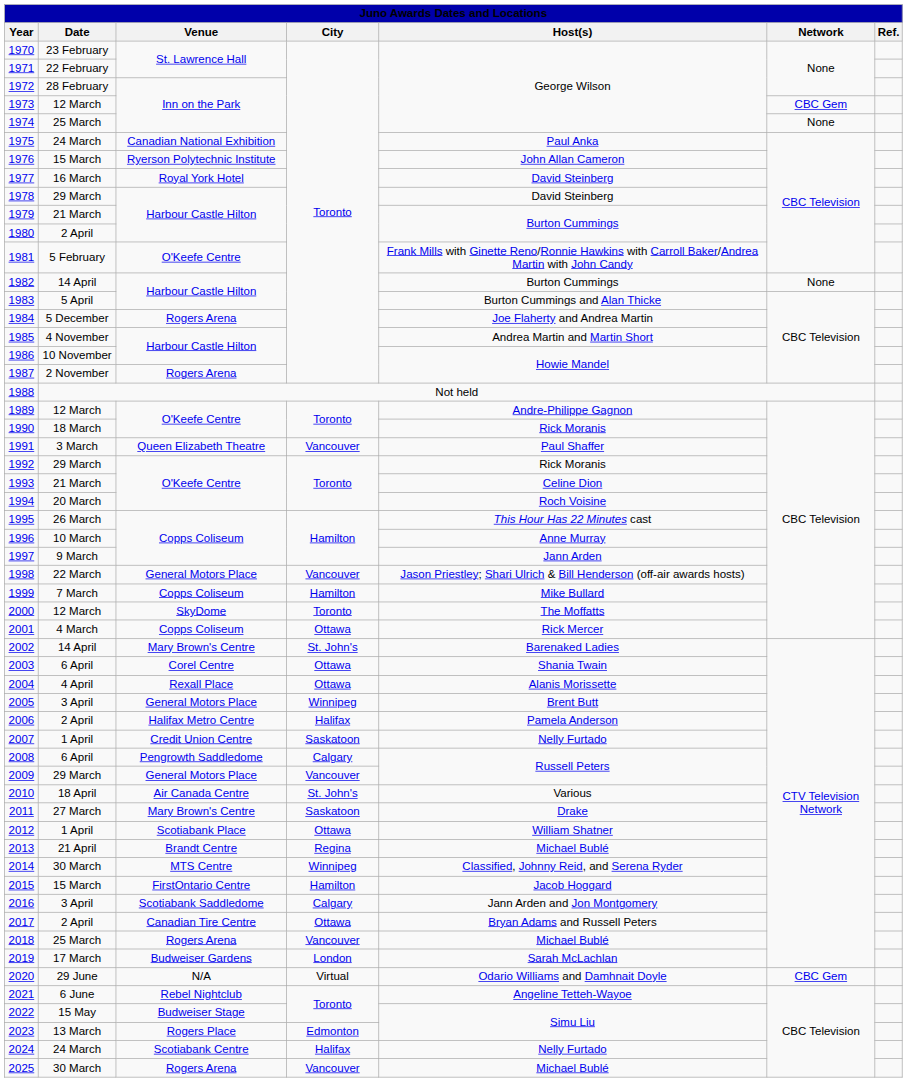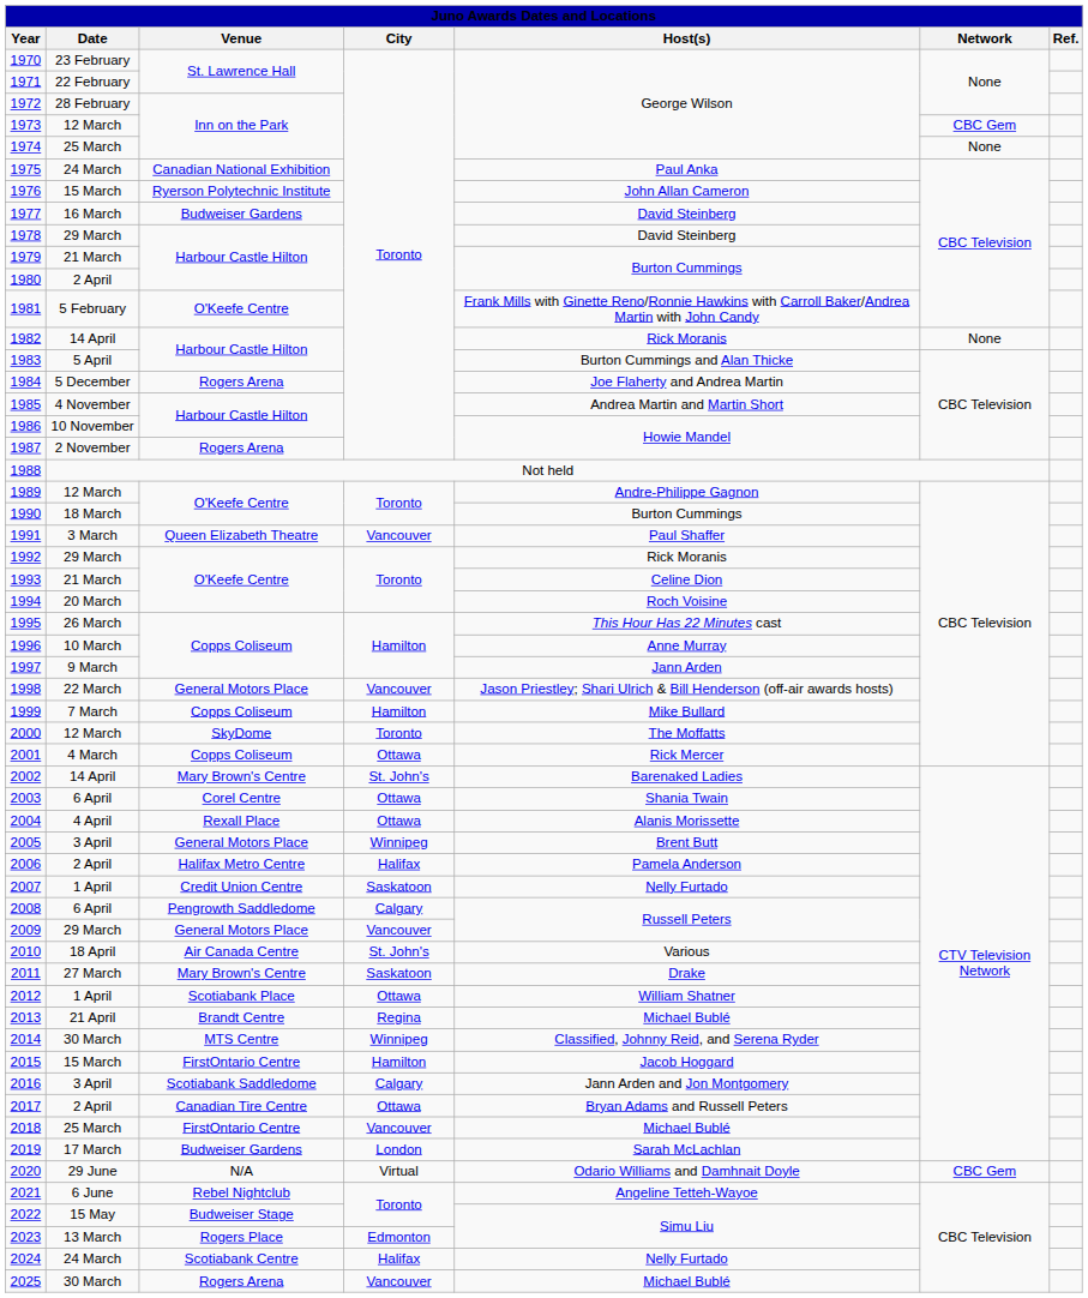 <table class="wikitable sortable plainrowheaders" style="text-align:center">
 <tr>
 <td colspan="8" bgcolor="#0000aa" align="center"><span><strong>Juno Awards Dates and Locations</strong></span></td>
 </tr>
 <tr>
 <th width=40>Year</th>
 <th width=100>Date</th>
 <th width="230">Venue</th>
 <th width="120">City</th>
 <th>Host(s)</th>
 <th>Network</th>
 <th>Ref.</th>
 </tr>
 <tr>
 <td><a href='#'>1970</a></td>
 <td>23 February</td>
 <td rowspan="2"><a href='#'>St. Lawrence Hall</a></td>
 <td rowspan="18"><a href='#'>Toronto</a></td>
 <td rowspan="5">George Wilson</td>
 <td rowspan="3">None</td>
 <td></td>
 </tr>
 <tr>
 <td><a href='#'>1971</a></td>
 <td>22 February</td>
 <td></td>
 </tr>
 <tr>
 <td><a href='#'>1972</a></td>
 <td>28 February</td>
 <td rowspan="3"><a href='#'>Inn on the Park</a></td>
 <td></td>
 </tr>
 <tr>
 <td><a href='#'>1973</a></td>
 <td>12 March</td>
 <td><a href='#'>CBC Gem</a></td>
 <td></td>
 </tr>
 <tr>
 <td><a href='#'>1974</a></td>
 <td>25 March</td>
 <td>None</td>
 <td></td>
 </tr>
 <tr>
 <td><a href='#'>1975</a></td>
 <td>24 March</td>
 <td><a href='#'>Canadian National Exhibition</a></td>
 <td><a href='#'>Paul Anka</a></td>
 <td rowspan="7"><a href='#'>CBC Television</a></td>
 <td></td>
 </tr>
 <tr>
 <td><a href='#'>1976</a></td>
 <td>15 March</td>
 <td><a href='#'>Ryerson Polytechnic Institute</a></td>
 <td><a href='#'>John Allan Cameron</a></td>
 <td></td>
 </tr>
 <tr>
 <td><a href='#'>1977</a></td>
 <td>16 March</td>
-<td><a href='#'>Royal York Hotel</a></td>
+<td><a href='#'>Budweiser Gardens</a></td>
 <td><a href='#'>David Steinberg</a></td>
 <td></td>
 </tr>
 <tr>
 <td><a href='#'>1978</a></td>
 <td>29 March</td>
 <td rowspan="3"><a href='#'>Harbour Castle Hilton</a></td>
 <td>David Steinberg</td>
 <td></td>
 </tr>
 <tr>
 <td><a href='#'>1979</a></td>
 <td>21 March</td>
 <td rowspan="2"><a href='#'>Burton Cummings</a></td>
 <td></td>
 </tr>
 <tr>
 <td><a href='#'>1980</a></td>
 <td>2 April</td>
 <td></td>
 </tr>
 <tr>
 <td><a href='#'>1981</a></td>
 <td>5 February</td>
 <td><a href='#'>O'Keefe Centre</a></td>
 <td><a href='#'>Frank Mills</a> with <a href='#'>Ginette Reno</a>/<a href='#'>Ronnie Hawkins</a> with <a href='#'>Carroll Baker</a>/<a href='#'>Andrea Martin</a> with <a href='#'>John Candy</a></td>
 <td></td>
 </tr>
 <tr>
 <td><a href='#'>1982</a></td>
 <td>14 April</td>
 <td rowspan="2"><a href='#'>Harbour Castle Hilton</a></td>
-<td>Burton Cummings</td>
+<td><a href='#'>Rick Moranis</a></td>
 <td>None</td>
 <td></td>
 </tr>
 <tr>
 <td><a href='#'>1983</a></td>
 <td>5 April</td>
 <td>Burton Cummings and <a href='#'>Alan Thicke</a></td>
 <td rowspan="5">CBC Television</td>
 <td></td>
 </tr>
 <tr>
 <td><a href='#'>1984</a></td>
 <td>5 December</td>
 <td><a href='#'>Rogers Arena</a></td>
 <td><a href='#'>Joe Flaherty</a> and Andrea Martin</td>
 <td></td>
 </tr>
 <tr>
 <td><a href='#'>1985</a></td>
 <td>4 November</td>
 <td rowspan="2"><a href='#'>Harbour Castle Hilton</a></td>
 <td>Andrea Martin and <a href='#'>Martin Short</a></td>
 <td></td>
 </tr>
 <tr>
 <td><a href='#'>1986</a></td>
 <td>10 November</td>
 <td rowspan="2"><a href='#'>Howie Mandel</a></td>
 <td></td>
 </tr>
 <tr>
 <td><a href='#'>1987</a></td>
 <td>2 November</td>
 <td><a href='#'>Rogers Arena</a></td>
 <td></td>
 </tr>
 <tr>
 <td><a href='#'>1988</a></td>
 <td colspan=5 align=center>Not held</td>
 <td></td>
 </tr>
 <tr>
 <td><a href='#'>1989</a></td>
 <td>12 March</td>
 <td rowspan="2"><a href='#'>O'Keefe Centre</a></td>
 <td rowspan="2"><a href='#'>Toronto</a></td>
 <td><a href='#'>Andre-Philippe Gagnon</a></td>
 <td rowspan="13">CBC Television</td>
 <td></td>
 </tr>
 <tr>
 <td><a href='#'>1990</a></td>
 <td>18 March</td>
-<td><a href='#'>Rick Moranis</a></td>
+<td>Burton Cummings</td>
 <td></td>
 </tr>
 <tr>
 <td><a href='#'>1991</a></td>
 <td>3 March</td>
 <td><a href='#'>Queen Elizabeth Theatre</a></td>
 <td><a href='#'>Vancouver</a></td>
 <td><a href='#'>Paul Shaffer</a></td>
 <td></td>
 </tr>
 <tr>
 <td><a href='#'>1992</a></td>
 <td>29 March</td>
 <td rowspan="3"><a href='#'>O'Keefe Centre</a></td>
 <td rowspan="3"><a href='#'>Toronto</a></td>
 <td>Rick Moranis</td>
 <td></td>
 </tr>
 <tr>
 <td><a href='#'>1993</a></td>
 <td>21 March</td>
 <td><a href='#'>Celine Dion</a></td>
 <td></td>
 </tr>
 <tr>
 <td><a href='#'>1994</a></td>
 <td>20 March</td>
 <td><a href='#'>Roch Voisine</a></td>
 <td></td>
 </tr>
 <tr>
 <td><a href='#'>1995</a></td>
 <td>26 March</td>
 <td rowspan="3"><a href='#'>Copps Coliseum</a></td>
 <td rowspan="3"><a href='#'>Hamilton</a></td>
 <td><em><a href='#'>This Hour Has 22 Minutes</a></em> cast</td>
 <td></td>
 </tr>
 <tr>
 <td><a href='#'>1996</a></td>
 <td>10 March</td>
 <td><a href='#'>Anne Murray</a></td>
 <td></td>
 </tr>
 <tr>
 <td><a href='#'>1997</a></td>
 <td>9 March</td>
 <td><a href='#'>Jann Arden</a></td>
 <td></td>
 </tr>
 <tr>
 <td><a href='#'>1998</a></td>
 <td>22 March</td>
 <td><a href='#'>General Motors Place</a></td>
 <td><a href='#'>Vancouver</a></td>
 <td><a href='#'>Jason Priestley</a>; <a href='#'>Shari Ulrich</a> & <a href='#'>Bill Henderson</a> (off-air awards hosts)</td>
 <td></td>
 </tr>
 <tr>
 <td><a href='#'>1999</a></td>
 <td>7 March</td>
 <td><a href='#'>Copps Coliseum</a></td>
 <td><a href='#'>Hamilton</a></td>
 <td><a href='#'>Mike Bullard</a></td>
 <td></td>
 </tr>
 <tr>
 <td><a href='#'>2000</a></td>
 <td>12 March</td>
 <td><a href='#'>SkyDome</a></td>
 <td><a href='#'>Toronto</a></td>
 <td><a href='#'>The Moffatts</a></td>
 <td></td>
 </tr>
 <tr>
 <td><a href='#'>2001</a></td>
 <td>4 March</td>
 <td><a href='#'>Copps Coliseum</a></td>
 <td><a href='#'>Ottawa</a></td>
 <td><a href='#'>Rick Mercer</a></td>
 <td></td>
 </tr>
 <tr>
 <td><a href='#'>2002</a></td>
 <td>14 April</td>
 <td><a href='#'>Mary Brown's Centre</a></td>
 <td><a href='#'>St. John's</a></td>
 <td><a href='#'>Barenaked Ladies</a></td>
 <td rowspan="18"><a href='#'>CTV Television Network</a></td>
 <td></td>
 </tr>
 <tr>
 <td><a href='#'>2003</a></td>
 <td>6 April</td>
 <td><a href='#'>Corel Centre</a></td>
 <td><a href='#'>Ottawa</a></td>
 <td><a href='#'>Shania Twain</a></td>
 <td></td>
 </tr>
 <tr>
 <td><a href='#'>2004</a></td>
 <td>4 April</td>
 <td><a href='#'>Rexall Place</a></td>
 <td><a href='#'>Ottawa</a></td>
 <td><a href='#'>Alanis Morissette</a></td>
 <td></td>
 </tr>
 <tr>
 <td><a href='#'>2005</a></td>
 <td>3 April</td>
 <td><a href='#'>General Motors Place</a></td>
 <td><a href='#'>Winnipeg</a></td>
 <td><a href='#'>Brent Butt</a></td>
 <td></td>
 </tr>
 <tr>
 <td><a href='#'>2006</a></td>
 <td>2 April</td>
 <td><a href='#'>Halifax Metro Centre</a></td>
 <td><a href='#'>Halifax</a></td>
 <td><a href='#'>Pamela Anderson</a></td>
 <td></td>
 </tr>
 <tr>
 <td><a href='#'>2007</a></td>
 <td>1 April</td>
 <td><a href='#'>Credit Union Centre</a></td>
 <td><a href='#'>Saskatoon</a></td>
 <td><a href='#'>Nelly Furtado</a></td>
 <td></td>
 </tr>
 <tr>
 <td><a href='#'>2008</a></td>
 <td>6 April</td>
 <td><a href='#'>Pengrowth Saddledome</a></td>
 <td><a href='#'>Calgary</a></td>
 <td rowspan="2"><a href='#'>Russell Peters</a></td>
 <td></td>
 </tr>
 <tr>
 <td><a href='#'>2009</a></td>
 <td>29 March</td>
 <td><a href='#'>General Motors Place</a></td>
 <td><a href='#'>Vancouver</a></td>
 <td></td>
 </tr>
 <tr>
 <td><a href='#'>2010</a></td>
 <td>18 April</td>
 <td><a href='#'>Air Canada Centre</a></td>
 <td><a href='#'>St. John's</a></td>
 <td>Various</td>
 <td></td>
 </tr>
 <tr>
 <td><a href='#'>2011</a></td>
 <td>27 March</td>
 <td><a href='#'>Mary Brown's Centre</a></td>
 <td><a href='#'>Saskatoon</a></td>
 <td><a href='#'>Drake</a></td>
 <td></td>
 </tr>
 <tr>
 <td><a href='#'>2012</a></td>
 <td>1 April</td>
 <td><a href='#'>Scotiabank Place</a></td>
 <td><a href='#'>Ottawa</a></td>
 <td><a href='#'>William Shatner</a></td>
 <td></td>
 </tr>
 <tr>
 <td><a href='#'>2013</a></td>
 <td>21 April</td>
 <td><a href='#'>Brandt Centre</a></td>
 <td><a href='#'>Regina</a></td>
 <td><a href='#'>Michael Bublé</a></td>
 <td></td>
 </tr>
 <tr>
 <td><a href='#'>2014</a></td>
 <td>30 March</td>
 <td><a href='#'>MTS Centre</a></td>
 <td><a href='#'>Winnipeg</a></td>
 <td><a href='#'>Classified</a>, <a href='#'>Johnny Reid</a>, and <a href='#'>Serena Ryder</a></td>
 <td></td>
 </tr>
 <tr>
 <td><a href='#'>2015</a></td>
 <td>15 March</td>
 <td><a href='#'>FirstOntario Centre</a></td>
 <td><a href='#'>Hamilton</a></td>
 <td><a href='#'>Jacob Hoggard</a></td>
 <td></td>
 </tr>
 <tr>
 <td><a href='#'>2016</a></td>
 <td>3 April</td>
 <td><a href='#'>Scotiabank Saddledome</a></td>
 <td><a href='#'>Calgary</a></td>
 <td>Jann Arden and <a href='#'>Jon Montgomery</a></td>
 <td></td>
 </tr>
 <tr>
 <td><a href='#'>2017</a></td>
 <td>2 April</td>
 <td><a href='#'>Canadian Tire Centre</a></td>
 <td><a href='#'>Ottawa</a></td>
 <td><a href='#'>Bryan Adams</a> and Russell Peters</td>
 <td></td>
 </tr>
 <tr>
 <td><a href='#'>2018</a></td>
 <td>25 March</td>
-<td><a href='#'>Rogers Arena</a></td>
+<td><a href='#'>FirstOntario Centre</a></td>
 <td><a href='#'>Vancouver</a></td>
 <td><a href='#'>Michael Bublé</a></td>
 <td></td>
 </tr>
 <tr>
 <td><a href='#'>2019</a></td>
 <td>17 March</td>
 <td><a href='#'>Budweiser Gardens</a></td>
 <td><a href='#'>London</a></td>
 <td><a href='#'>Sarah McLachlan</a></td>
 <td></td>
 </tr>
 <tr>
 <td><a href='#'>2020</a></td>
 <td>29 June</td>
 <td>N/A</td>
 <td>Virtual</td>
 <td><a href='#'>Odario Williams</a> and <a href='#'>Damhnait Doyle</a></td>
 <td><a href='#'>CBC Gem</a></td>
 <td></td>
 </tr>
 <tr>
 <td><a href='#'>2021</a></td>
 <td>6 June</td>
 <td><a href='#'>Rebel Nightclub</a></td>
 <td rowspan="2"><a href='#'>Toronto</a></td>
 <td><a href='#'>Angeline Tetteh-Wayoe</a></td>
 <td rowspan="5">CBC Television</td>
 <td></td>
 </tr>
 <tr>
 <td><a href='#'>2022</a></td>
 <td>15 May</td>
 <td><a href='#'>Budweiser Stage</a></td>
 <td rowspan="2"><a href='#'>Simu Liu</a></td>
 <td></td>
 </tr>
 <tr>
 <td><a href='#'>2023</a></td>
 <td>13 March</td>
 <td><a href='#'>Rogers Place</a></td>
 <td><a href='#'>Edmonton</a></td>
 <td></td>
 </tr>
 <tr>
 <td><a href='#'>2024</a></td>
 <td>24 March</td>
 <td><a href='#'>Scotiabank Centre</a></td>
 <td><a href='#'>Halifax</a></td>
 <td><a href='#'>Nelly Furtado</a></td>
 <td></td>
 </tr>
 <tr>
 <td><a href='#'>2025</a></td>
 <td>30 March</td>
 <td><a href='#'>Rogers Arena</a></td>
 <td><a href='#'>Vancouver</a></td>
 <td><a href='#'>Michael Bublé</a></td>
 <td></td>
 </tr>
 </table>
